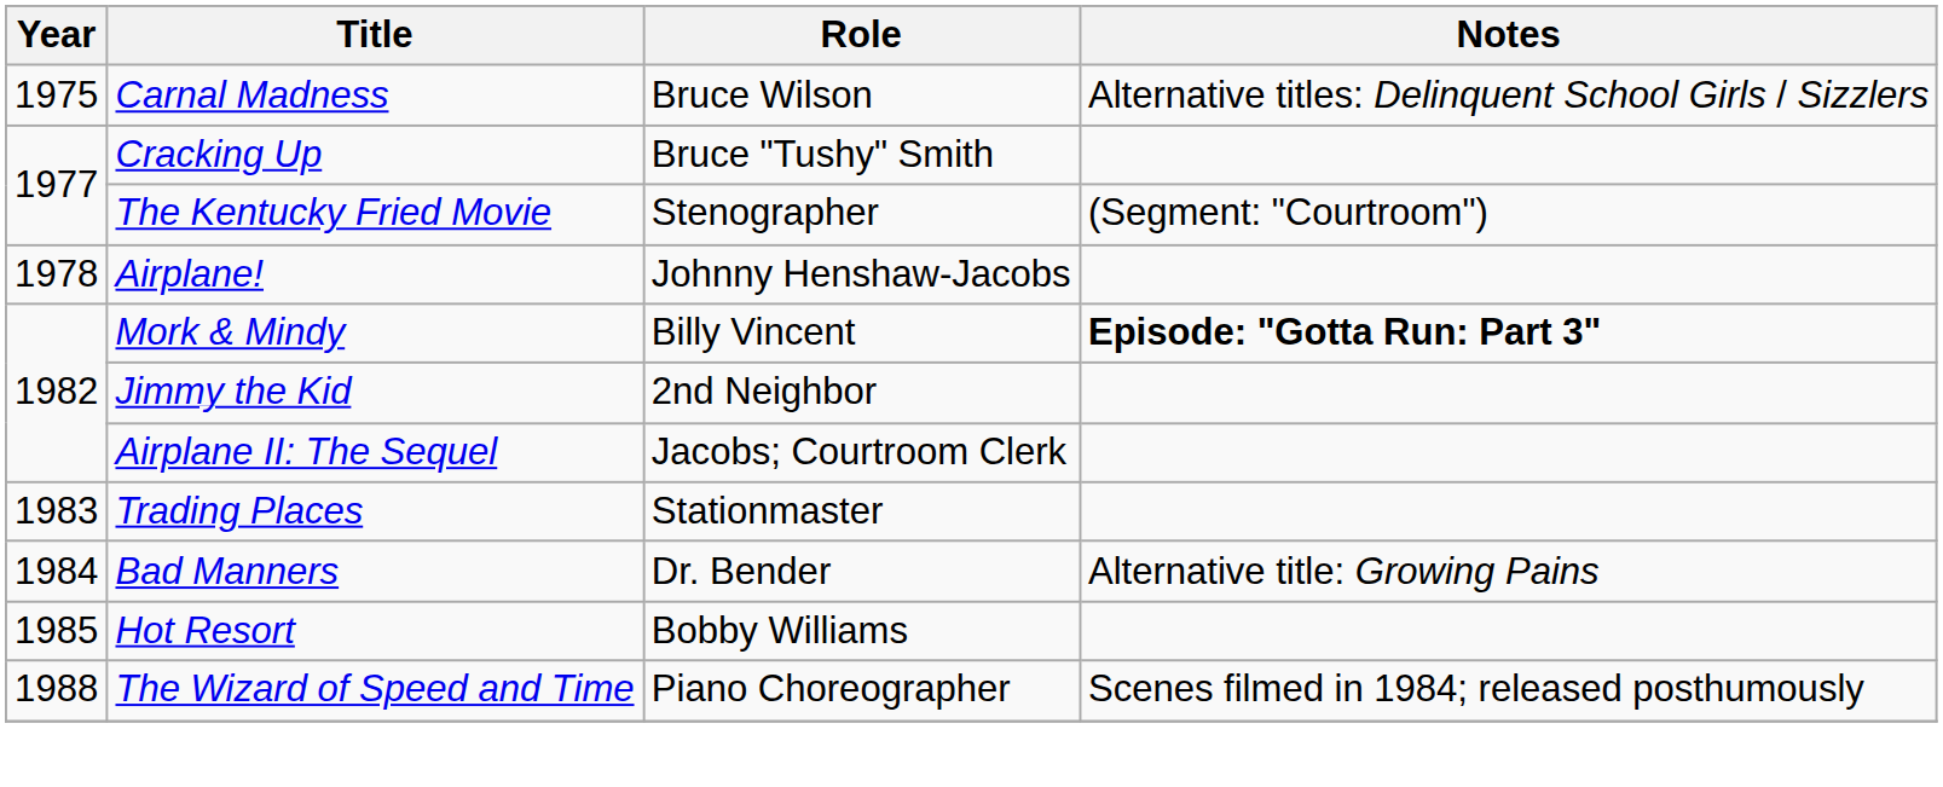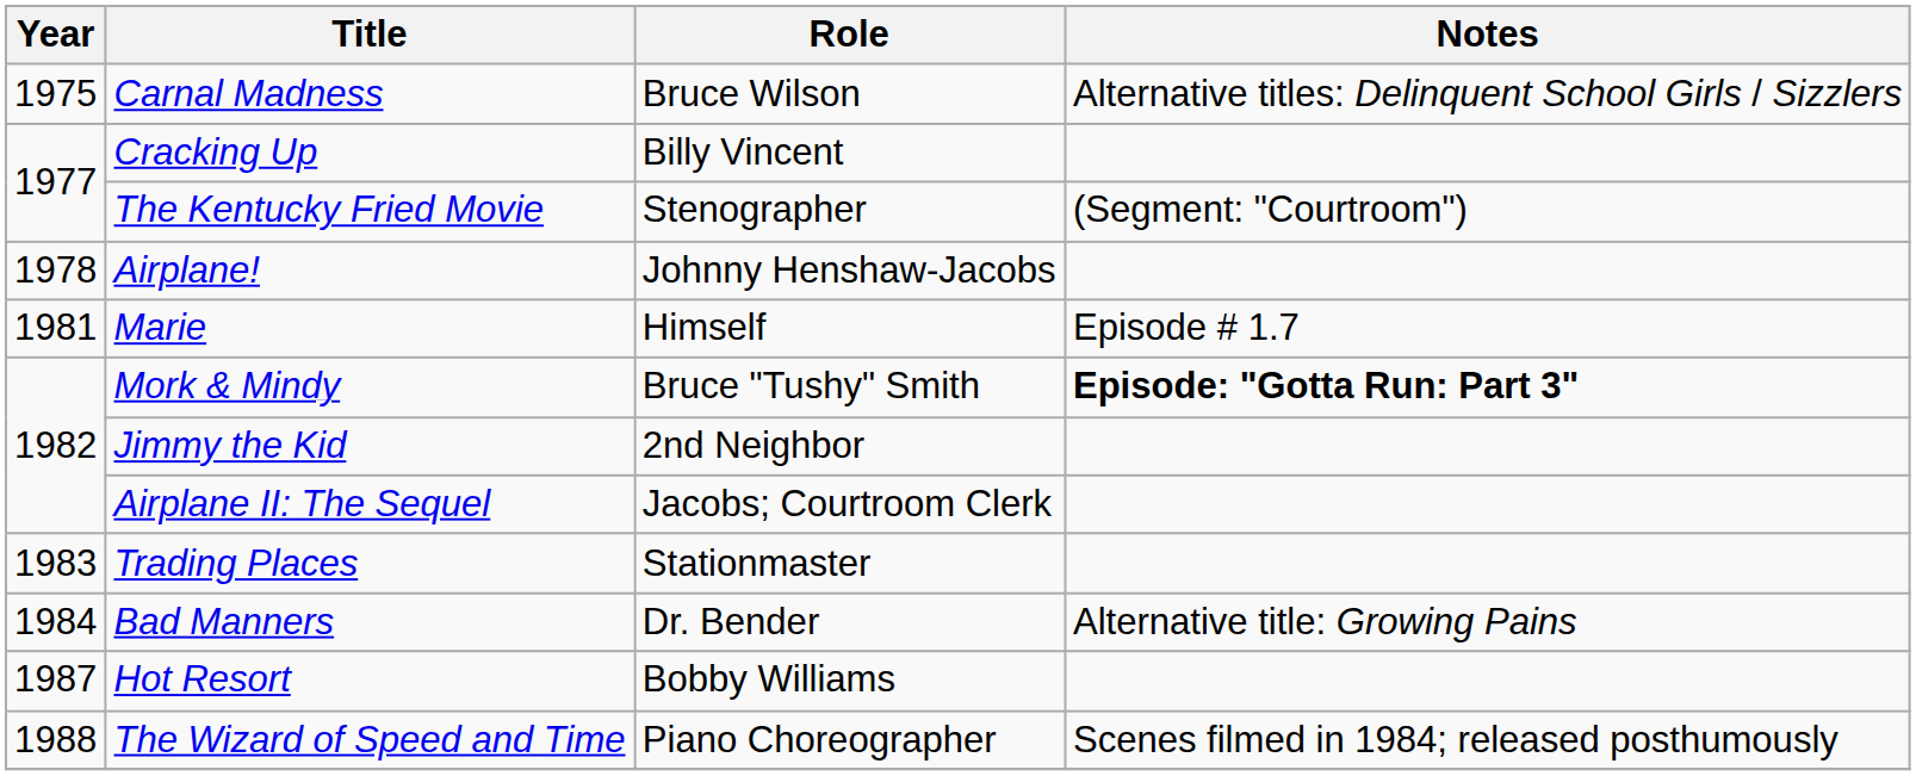 <table class="wikitable sortable">
 <tr>
 <th>Year</th>
 <th>Title</th>
 <th>Role</th>
 <th class="unsortable">Notes</th>
 </tr>
 <tr>
 <td>1975</td>
 <td><em><a href='#'>Carnal Madness</a></em></td>
 <td>Bruce Wilson</td>
 <td>Alternative titles: <em>Delinquent School Girls</em> / <em>Sizzlers</em></td>
 </tr>
 <tr>
 <td rowspan=2>1977</td>
 <td><em><a href='#'>Cracking Up</a></em></td>
-<td>Bruce "Tushy" Smith</td>
+<td>Billy Vincent</td>
 <td></td>
 </tr>
 <tr>
 <td><em><a href='#'>The Kentucky Fried Movie</a></em></td>
 <td>Stenographer</td>
 <td>(Segment: "Courtroom")</td>
 </tr>
 <tr>
 <td>1978</td>
 <td><em><a href='#'>Airplane!</a></em></td>
 <td>Johnny Henshaw-Jacobs</td>
 <td></td>
 </tr>
 <tr>
+<td>1981</td>
+<td><em><a href='#'>Marie</a></em></td>
+<td>Himself</td>
+<td>Episode # 1.7</td>
+</tr>
+<tr>
 <td rowspan=3>1982</td>
 <td><em><a href='#'>Mork & Mindy</a></em></td>
-<td>Billy Vincent</td>
+<td>Bruce "Tushy" Smith</td>
 <td><strong>Episode: "Gotta Run: Part 3"</strong></td>
 </tr>
 <tr>
 <td><em><a href='#'>Jimmy the Kid</a></em></td>
 <td>2nd Neighbor</td>
 <td></td>
 </tr>
 <tr>
 <td><em><a href='#'>Airplane II: The Sequel</a></em></td>
 <td>Jacobs; Courtroom Clerk</td>
 <td></td>
 </tr>
 <tr>
 <td>1983</td>
 <td><em><a href='#'>Trading Places</a></em></td>
 <td>Stationmaster</td>
 <td></td>
 </tr>
 <tr>
 <td>1984</td>
 <td><em><a href='#'>Bad Manners</a></em></td>
 <td>Dr. Bender</td>
 <td>Alternative title: <em>Growing Pains</em></td>
 </tr>
 <tr>
-<td>1985</td>
+<td>1987</td>
 <td><em><a href='#'>Hot Resort</a></em></td>
 <td>Bobby Williams</td>
 <td></td>
 </tr>
 <tr>
 <td>1988</td>
 <td><em><a href='#'>The Wizard of Speed and Time</a></em></td>
 <td>Piano Choreographer</td>
 <td>Scenes filmed in 1984; released posthumously</td>
 </tr>
 <tr>
 </tr>
 </table>
